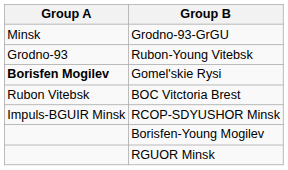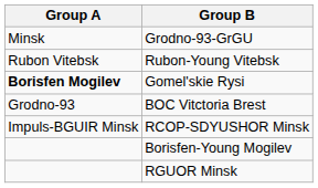 <table class="wikitable">
 <tr>
 <th>Group A</th>
 <th>Group B</th>
 </tr>
 <tr>
 <td>Minsk</td>
 <td>Grodno-93-GrGU</td>
 </tr>
 <tr>
-<td>Grodno-93</td>
+<td>Rubon Vitebsk</td>
 <td>Rubon-Young Vitebsk</td>
 </tr>
 <tr>
 <td><strong>Borisfen Mogilev</strong></td>
 <td>Gomel'skie Rysi</td>
 </tr>
 <tr>
-<td>Rubon Vitebsk</td>
+<td>Grodno-93</td>
 <td>BOC Vitctoria Brest</td>
 </tr>
 <tr>
 <td>Impuls-BGUIR Minsk</td>
 <td>RCOP-SDYUSHOR Minsk</td>
 </tr>
 <tr>
 <td></td>
 <td>Borisfen-Young Mogilev</td>
 </tr>
 <tr>
 <td></td>
 <td>RGUOR Minsk</td>
 </tr>
 </table>
